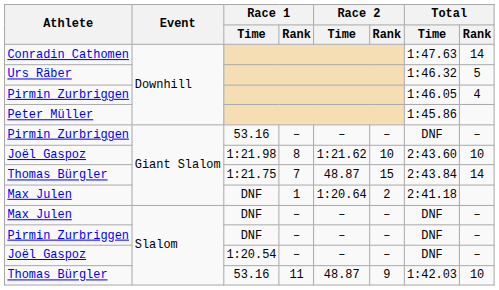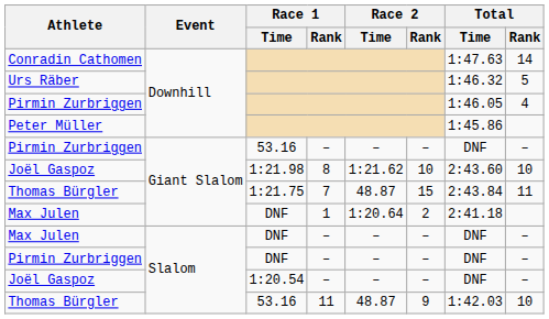 <table class="wikitable" style="font-size:90%">
 <tr>
 <th rowspan="2">Athlete</th>
 <th rowspan="2">Event</th>
 <th colspan="2">Race 1</th>
 <th colspan="2">Race 2</th>
 <th colspan="2">Total</th>
 </tr>
 <tr>
 <th>Time</th>
 <th>Rank</th>
 <th>Time</th>
 <th>Rank</th>
 <th>Time</th>
 <th>Rank</th>
 </tr>
 <tr>
 <td><a href='#'>Conradin Cathomen</a></td>
 <td rowspan="4">Downhill</td>
 <td colspan="4" bgcolor="wheat"></td>
 <td align="center">1:47.63</td>
 <td align="center">14</td>
 </tr>
 <tr>
 <td><a href='#'>Urs Räber</a></td>
 <td colspan="4" bgcolor="wheat"></td>
 <td align="center">1:46.32</td>
 <td align="center">5</td>
 </tr>
 <tr>
 <td><a href='#'>Pirmin Zurbriggen</a></td>
 <td colspan="4" bgcolor="wheat"></td>
 <td align="center">1:46.05</td>
 <td align="center">4</td>
 </tr>
 <tr>
 <td><a href='#'>Peter Müller</a></td>
 <td colspan="4" bgcolor="wheat"></td>
 <td align="center">1:45.86</td>
 <td align="center"></td>
 </tr>
 <tr>
 <td><a href='#'>Pirmin Zurbriggen</a></td>
 <td rowspan="4">Giant Slalom</td>
 <td align="center">53.16</td>
 <td align="center">–</td>
 <td align="center">–</td>
 <td align="center">–</td>
 <td align="center">DNF</td>
 <td align="center">–</td>
 </tr>
 <tr>
 <td><a href='#'>Joël Gaspoz</a></td>
 <td align="center">1:21.98</td>
 <td align="center">8</td>
 <td align="center">1:21.62</td>
 <td align="center">10</td>
 <td align="center">2:43.60</td>
 <td align="center">10</td>
 </tr>
 <tr>
 <td><a href='#'>Thomas Bürgler</a></td>
 <td align="center">1:21.75</td>
 <td align="center">7</td>
 <td align="center">48.87</td>
 <td align="center">15</td>
 <td align="center">2:43.84</td>
-<td align="center">14</td>
+<td align="center">11</td>
 </tr>
 <tr>
 <td><a href='#'>Max Julen</a></td>
 <td align="center">DNF</td>
 <td align="center">1</td>
 <td align="center">1:20.64</td>
 <td align="center">2</td>
 <td align="center">2:41.18</td>
 <td align="center"></td>
 </tr>
 <tr>
 <td><a href='#'>Max Julen</a></td>
 <td rowspan="4">Slalom</td>
 <td align="center">DNF</td>
 <td align="center">–</td>
 <td align="center">–</td>
 <td align="center">–</td>
 <td align="center">DNF</td>
 <td align="center">–</td>
 </tr>
 <tr>
 <td><a href='#'>Pirmin Zurbriggen</a></td>
 <td align="center">DNF</td>
 <td align="center">–</td>
 <td align="center">–</td>
 <td align="center">–</td>
 <td align="center">DNF</td>
 <td align="center">–</td>
 </tr>
 <tr>
 <td><a href='#'>Joël Gaspoz</a></td>
 <td align="center">1:20.54</td>
 <td align="center">–</td>
 <td align="center">–</td>
 <td align="center">–</td>
 <td align="center">DNF</td>
 <td align="center">–</td>
 </tr>
 <tr>
 <td><a href='#'>Thomas Bürgler</a></td>
 <td align="center">53.16</td>
 <td align="center">11</td>
 <td align="center">48.87</td>
 <td align="center">9</td>
 <td align="center">1:42.03</td>
 <td align="center">10</td>
 </tr>
 </table>
